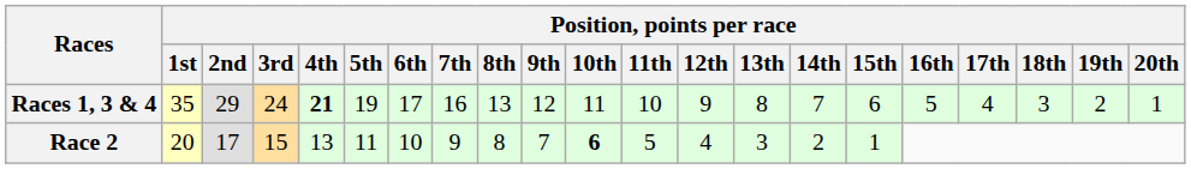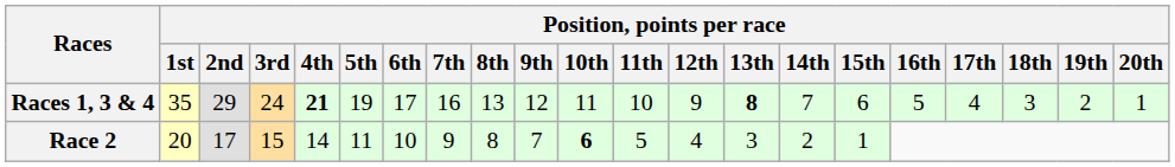 <table class="wikitable" style="font-size:85%; text-align:center">
 <tr>
 <th rowspan="2">Races</th>
 <th colspan="20">Position, points per race</th>
 </tr>
 <tr>
 <th>1st</th>
 <th>2nd</th>
 <th>3rd</th>
 <th>4th</th>
 <th>5th</th>
 <th>6th</th>
 <th>7th</th>
 <th>8th</th>
 <th>9th</th>
 <th>10th</th>
 <th>11th</th>
 <th>12th</th>
 <th>13th</th>
 <th>14th</th>
 <th>15th</th>
 <th>16th</th>
 <th>17th</th>
 <th>18th</th>
 <th>19th</th>
 <th>20th</th>
 </tr>
 <tr>
 <th>Races 1, 3 & 4</th>
 <td bgcolor="#ffffbf">35</td>
 <td bgcolor="#dfdfdf">29</td>
 <td bgcolor="#ffdf9f">24</td>
 <td bgcolor="#dfffdf"><strong>21</strong></td>
 <td bgcolor="#dfffdf">19</td>
 <td bgcolor="#dfffdf">17</td>
 <td bgcolor="#dfffdf">16</td>
 <td bgcolor="#dfffdf">13</td>
 <td bgcolor="#dfffdf">12</td>
 <td bgcolor="#dfffdf">11</td>
 <td bgcolor="#dfffdf">10</td>
 <td bgcolor="#dfffdf">9</td>
-<td bgcolor="#dfffdf">8</td>
+<td bgcolor="#dfffdf"><strong>8</strong></td>
 <td bgcolor="#dfffdf">7</td>
 <td bgcolor="#dfffdf">6</td>
 <td bgcolor="#dfffdf">5</td>
 <td bgcolor="#dfffdf">4</td>
 <td bgcolor="#dfffdf">3</td>
 <td bgcolor="#dfffdf">2</td>
 <td bgcolor="#dfffdf">1</td>
 </tr>
 <tr>
 <th>Race 2</th>
 <td bgcolor="#ffffbf">20</td>
 <td bgcolor="#dfdfdf">17</td>
 <td bgcolor="#ffdf9f">15</td>
-<td bgcolor="#dfffdf">13</td>
+<td bgcolor="#dfffdf">14</td>
 <td bgcolor="#dfffdf">11</td>
 <td bgcolor="#dfffdf">10</td>
 <td bgcolor="#dfffdf">9</td>
 <td bgcolor="#dfffdf">8</td>
 <td bgcolor="#dfffdf">7</td>
 <td bgcolor="#dfffdf"><strong>6</strong></td>
 <td bgcolor="#dfffdf">5</td>
 <td bgcolor="#dfffdf">4</td>
 <td bgcolor="#dfffdf">3</td>
 <td bgcolor="#dfffdf">2</td>
 <td bgcolor="#dfffdf">1</td>
 </tr>
 </table>
